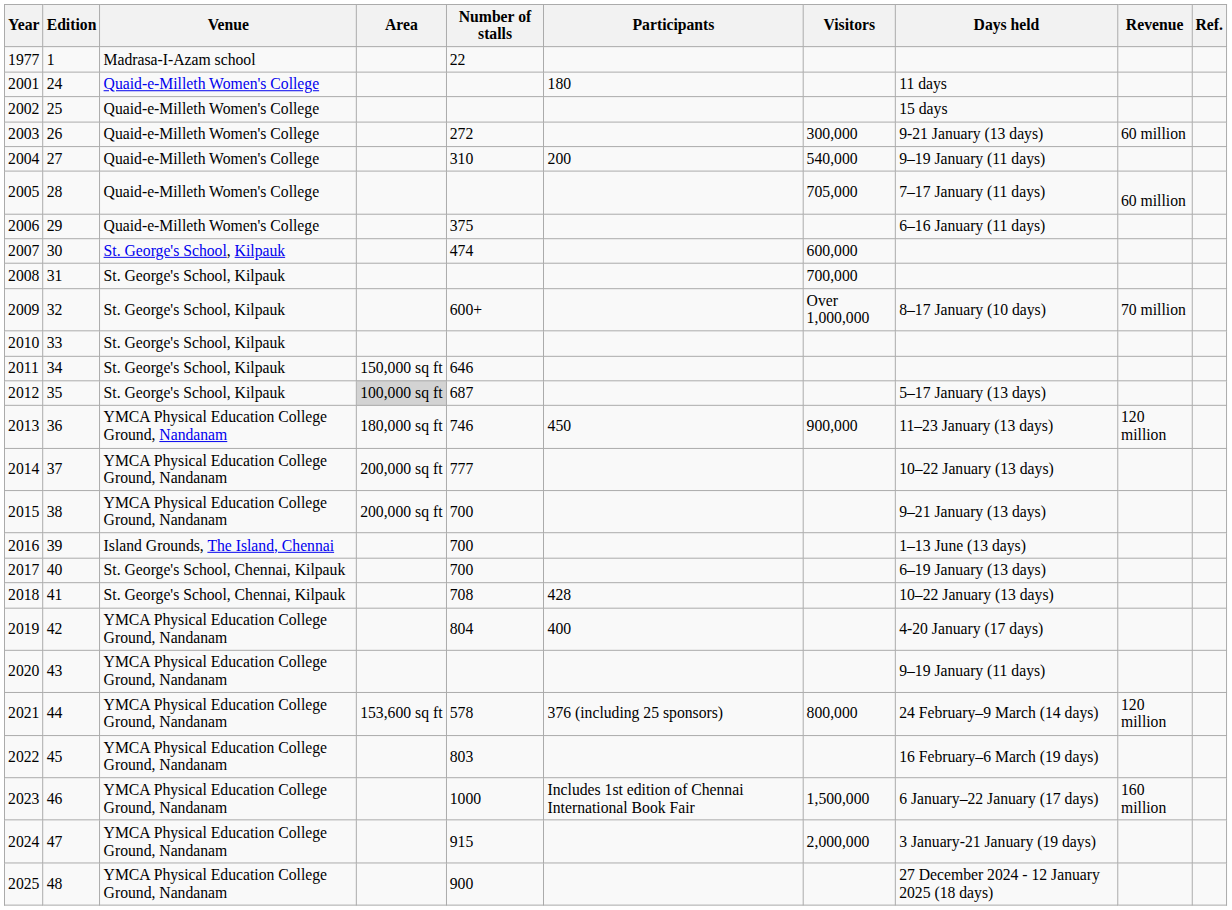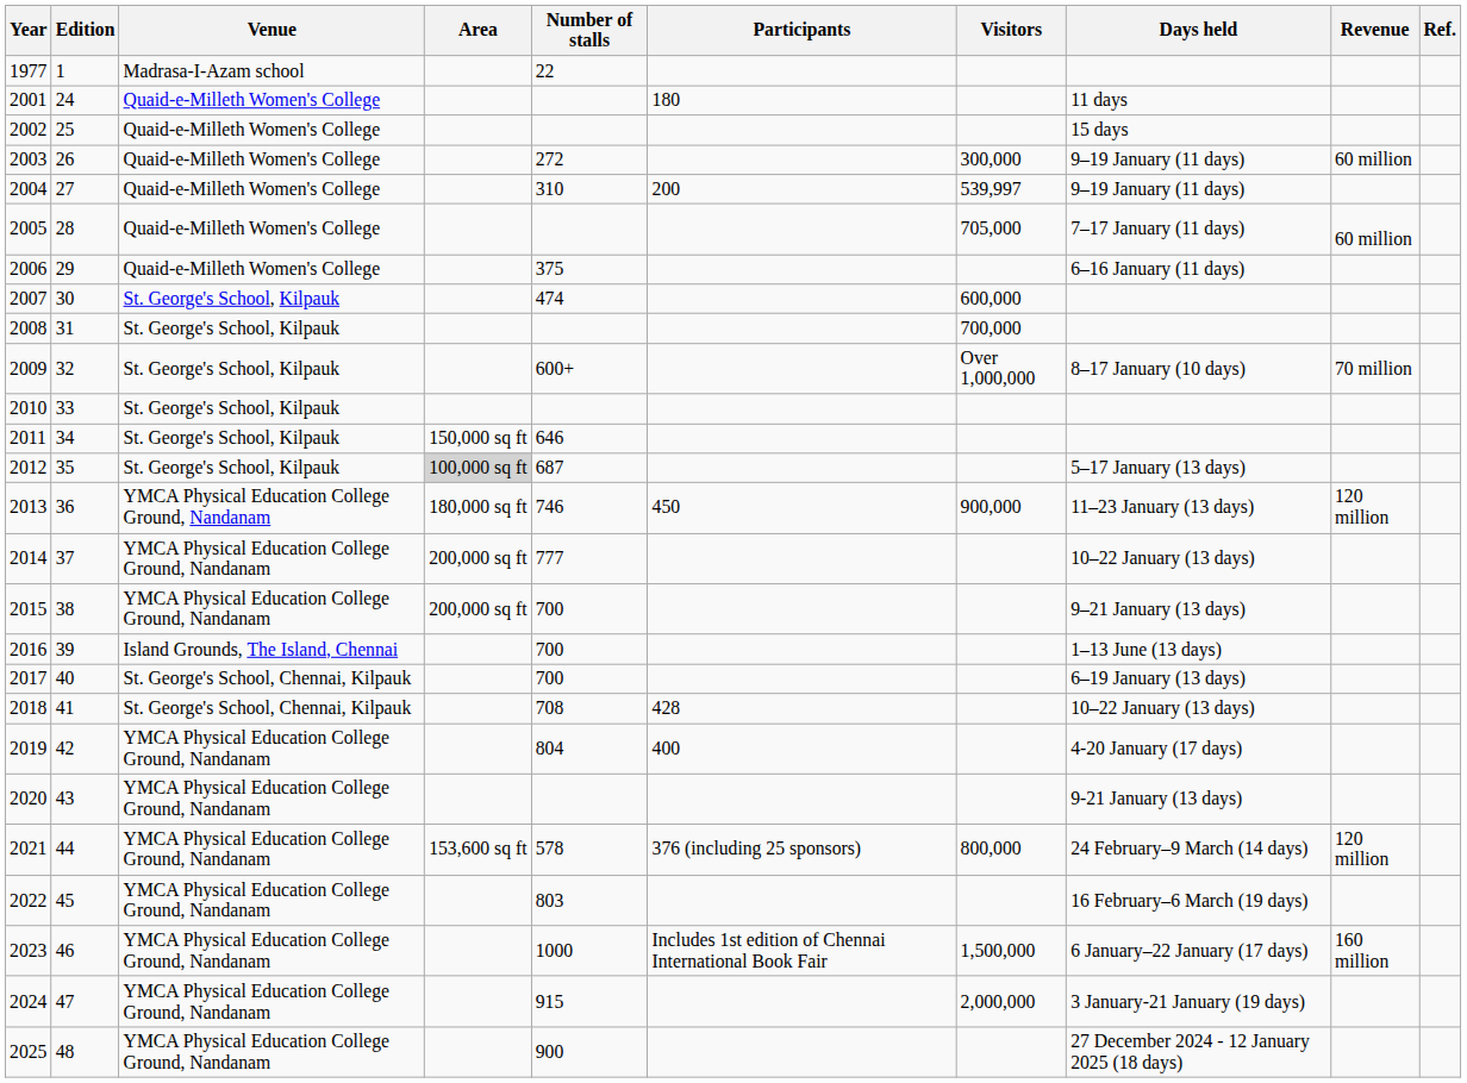 <table class="wikitable">
 <tr>
 <th>Year</th>
 <th>Edition</th>
 <th>Venue</th>
 <th>Area</th>
 <th>Number of stalls</th>
 <th>Participants</th>
 <th>Visitors</th>
 <th>Days held</th>
 <th>Revenue</th>
 <th>Ref.</th>
 </tr>
 <tr>
 <td>1977</td>
 <td>1</td>
 <td>Madrasa-I-Azam school</td>
 <td></td>
 <td>22</td>
 <td></td>
 <td></td>
 <td></td>
 <td></td>
 <td></td>
 </tr>
 <tr>
 <td>2001</td>
 <td>24</td>
 <td><a href='#'>Quaid-e-Milleth Women's College</a></td>
 <td></td>
 <td></td>
 <td>180</td>
 <td></td>
 <td>11 days</td>
 <td></td>
 <td></td>
 </tr>
 <tr>
 <td>2002</td>
 <td>25</td>
 <td>Quaid-e-Milleth Women's College</td>
 <td></td>
 <td></td>
 <td></td>
 <td></td>
 <td>15 days</td>
 <td></td>
 <td></td>
 </tr>
 <tr>
 <td>2003</td>
 <td>26</td>
 <td>Quaid-e-Milleth Women's College</td>
 <td></td>
 <td>272</td>
 <td></td>
 <td>300,000</td>
-<td>9-21 January (13 days)</td>
+<td>9–19 January (11 days)</td>
 <td> 60 million</td>
 <td></td>
 </tr>
 <tr>
 <td>2004</td>
 <td>27</td>
 <td>Quaid-e-Milleth Women's College</td>
 <td></td>
 <td>310</td>
 <td>200</td>
-<td>540,000</td>
+<td>539,997</td>
 <td>9–19 January (11 days)</td>
 <td></td>
 <td></td>
 </tr>
 <tr>
 <td>2005</td>
 <td>28</td>
 <td>Quaid-e-Milleth Women's College</td>
 <td></td>
 <td></td>
 <td></td>
 <td>705,000</td>
 <td>7–17 January (11 days)</td>
 <td><br> 60 million</td>
 <td></td>
 </tr>
 <tr>
 <td>2006</td>
 <td>29</td>
 <td>Quaid-e-Milleth Women's College</td>
 <td></td>
 <td>375</td>
 <td></td>
 <td></td>
 <td>6–16 January (11 days)</td>
 <td></td>
 <td></td>
 </tr>
 <tr>
 <td>2007</td>
 <td>30</td>
 <td><a href='#'>St. George's School</a>, <a href='#'>Kilpauk</a></td>
 <td></td>
 <td>474</td>
 <td></td>
 <td>600,000</td>
 <td></td>
 <td></td>
 <td></td>
 </tr>
 <tr>
 <td>2008</td>
 <td>31</td>
 <td>St. George's School, Kilpauk</td>
 <td></td>
 <td></td>
 <td></td>
 <td>700,000</td>
 <td></td>
 <td></td>
 <td></td>
 </tr>
 <tr>
 <td>2009</td>
 <td>32</td>
 <td>St. George's School, Kilpauk</td>
 <td></td>
 <td>600+</td>
 <td></td>
 <td>Over 1,000,000</td>
 <td>8–17 January (10 days)</td>
 <td> 70 million</td>
 <td></td>
 </tr>
 <tr>
 <td>2010</td>
 <td>33</td>
 <td>St. George's School, Kilpauk</td>
 <td></td>
 <td></td>
 <td></td>
 <td></td>
 <td></td>
 <td></td>
 <td></td>
 </tr>
 <tr>
 <td>2011</td>
 <td>34</td>
 <td>St. George's School, Kilpauk</td>
 <td>150,000 sq ft</td>
 <td>646</td>
 <td></td>
 <td></td>
 <td></td>
 <td></td>
 <td></td>
 </tr>
 <tr>
 <td>2012</td>
 <td>35</td>
 <td>St. George's School, Kilpauk</td>
 <td style="background: lightgrey;">100,000 sq ft</td>
 <td>687</td>
 <td></td>
 <td></td>
 <td>5–17 January (13 days)</td>
 <td></td>
 <td></td>
 </tr>
 <tr>
 <td>2013</td>
 <td>36</td>
 <td>YMCA Physical Education College Ground, <a href='#'>Nandanam</a></td>
 <td>180,000 sq ft</td>
 <td>746</td>
 <td>450</td>
 <td>900,000</td>
 <td>11–23 January (13 days)</td>
 <td> 120 million</td>
 <td></td>
 </tr>
 <tr>
 <td>2014</td>
 <td>37</td>
 <td>YMCA Physical Education College Ground, Nandanam</td>
 <td>200,000 sq ft</td>
 <td>777</td>
 <td></td>
 <td></td>
 <td>10–22 January (13 days)</td>
 <td></td>
 <td></td>
 </tr>
 <tr>
 <td>2015</td>
 <td>38</td>
 <td>YMCA Physical Education College Ground, Nandanam</td>
 <td>200,000 sq ft</td>
 <td>700</td>
 <td></td>
 <td></td>
 <td>9–21 January (13 days)</td>
 <td></td>
 <td></td>
 </tr>
 <tr>
 <td>2016</td>
 <td>39</td>
 <td>Island Grounds, <a href='#'>The Island, Chennai</a></td>
 <td></td>
 <td>700</td>
 <td></td>
 <td></td>
 <td>1–13 June (13 days)</td>
 <td></td>
 <td></td>
 </tr>
 <tr>
 <td>2017</td>
 <td>40</td>
 <td>St. George's School, Chennai, Kilpauk</td>
 <td></td>
 <td>700</td>
 <td></td>
 <td></td>
 <td>6–19 January (13 days)</td>
 <td></td>
 <td></td>
 </tr>
 <tr>
 <td>2018</td>
 <td>41</td>
 <td>St. George's School, Chennai, Kilpauk</td>
 <td></td>
 <td>708</td>
 <td>428</td>
 <td></td>
 <td>10–22 January (13 days)</td>
 <td></td>
 <td></td>
 </tr>
 <tr>
 <td>2019</td>
 <td>42</td>
 <td>YMCA Physical Education College Ground, Nandanam</td>
 <td></td>
 <td>804</td>
 <td>400</td>
 <td></td>
 <td>4-20 January (17 days)</td>
 <td></td>
 <td></td>
 </tr>
 <tr>
 <td>2020</td>
 <td>43</td>
 <td>YMCA Physical Education College Ground, Nandanam</td>
 <td></td>
 <td></td>
 <td></td>
 <td></td>
-<td>9–19 January (11 days)</td>
+<td>9-21 January (13 days)</td>
 <td></td>
 <td></td>
 </tr>
 <tr>
 <td>2021</td>
 <td>44</td>
 <td>YMCA Physical Education College Ground, Nandanam</td>
 <td>153,600 sq ft</td>
 <td>578</td>
 <td>376 (including 25 sponsors)</td>
 <td>800,000</td>
 <td>24 February–9 March (14 days)</td>
 <td> 120 million</td>
 <td></td>
 </tr>
 <tr>
 <td>2022</td>
 <td>45</td>
 <td>YMCA Physical Education College Ground, Nandanam</td>
 <td></td>
 <td>803</td>
 <td></td>
 <td></td>
 <td>16 February–6 March (19 days)</td>
 <td></td>
 <td></td>
 </tr>
 <tr>
 <td>2023</td>
 <td>46</td>
 <td>YMCA Physical Education College Ground, Nandanam</td>
 <td></td>
 <td>1000</td>
 <td>Includes 1st edition of Chennai International Book Fair</td>
 <td>1,500,000</td>
 <td>6 January–22 January (17 days)</td>
 <td> 160 million</td>
 <td></td>
 </tr>
 <tr>
 <td>2024</td>
 <td>47</td>
 <td>YMCA Physical Education College Ground, Nandanam</td>
 <td></td>
 <td>915</td>
 <td></td>
 <td>2,000,000</td>
 <td>3 January-21 January (19 days)</td>
 <td></td>
 <td></td>
 </tr>
 <tr>
 <td>2025</td>
 <td>48</td>
 <td>YMCA Physical Education College Ground, Nandanam</td>
 <td></td>
 <td>900</td>
 <td></td>
 <td></td>
 <td>27 December 2024 - 12 January 2025 (18 days)</td>
 <td></td>
 <td></td>
 </tr>
 </table>
